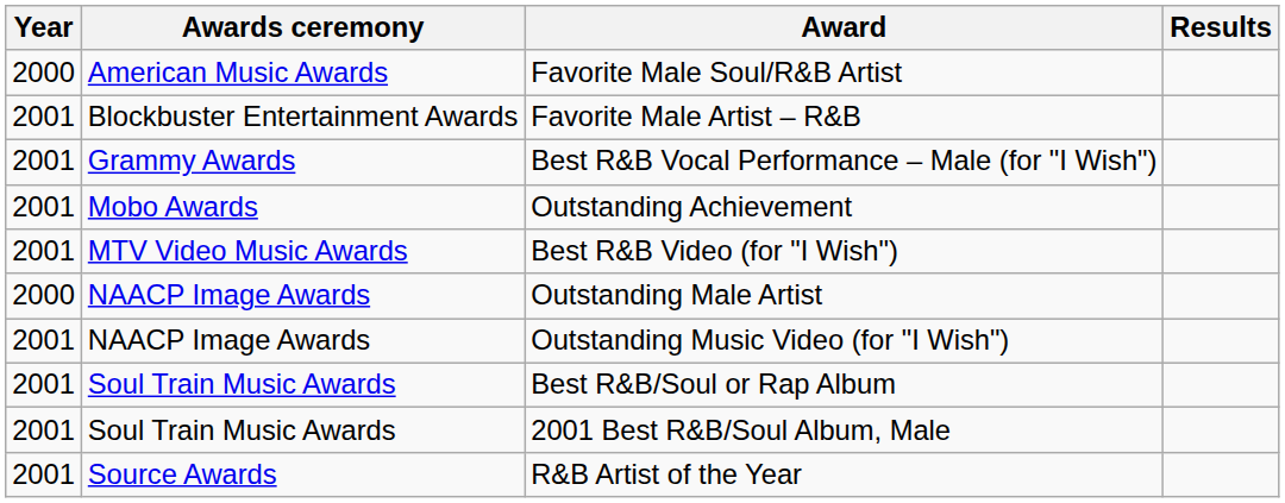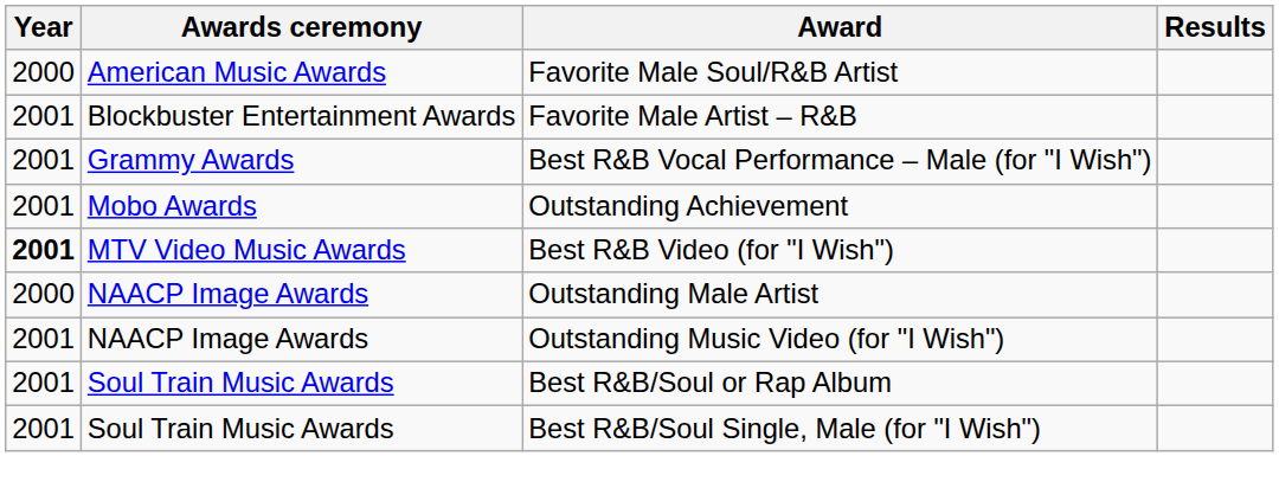 <table class="wikitable">
 <tr>
 <th style="font-weight: bold;">Year</th>
 <th style="font-weight: bold;">Awards ceremony</th>
 <th style="font-weight: bold;">Award</th>
 <th style="font-weight: bold;">Results</th>
 </tr>
 <tr>
 <td>2000</td>
 <td><a href='#'>American Music Awards</a></td>
 <td>Favorite Male Soul/R&B Artist</td>
 <td></td>
 </tr>
 <tr>
 <td>2001</td>
 <td>Blockbuster Entertainment Awards</td>
 <td>Favorite Male Artist – R&B</td>
 <td></td>
 </tr>
 <tr>
 <td>2001</td>
 <td><a href='#'>Grammy Awards</a></td>
 <td>Best R&B Vocal Performance – Male (for "I Wish")</td>
 <td></td>
 </tr>
 <tr>
 <td>2001</td>
 <td><a href='#'>Mobo Awards</a></td>
 <td>Outstanding Achievement</td>
 <td></td>
 </tr>
 <tr>
-<td>2001</td>
+<td><strong>2001</strong></td>
 <td><a href='#'>MTV Video Music Awards</a></td>
 <td>Best R&B Video (for "I Wish")</td>
 <td></td>
 </tr>
 <tr>
 <td>2000</td>
 <td><a href='#'>NAACP Image Awards</a></td>
 <td>Outstanding Male Artist</td>
 <td></td>
 </tr>
 <tr>
 <td>2001</td>
 <td>NAACP Image Awards</td>
 <td>Outstanding Music Video (for "I Wish")</td>
 <td></td>
 </tr>
 <tr>
 <td>2001</td>
 <td><a href='#'>Soul Train Music Awards</a></td>
 <td>Best R&B/Soul or Rap Album</td>
 <td></td>
 </tr>
 <tr>
 <td>2001</td>
 <td>Soul Train Music Awards</td>
-<td>2001 Best R&B/Soul Album, Male</td>
-<td></td>
-</tr>
-<tr>
-<td>2001</td>
-<td><a href='#'>Source Awards</a></td>
-<td>R&B Artist of the Year</td>
+<td>Best R&B/Soul Single, Male (for "I Wish")</td>
 <td></td>
 </tr>
 </table>
